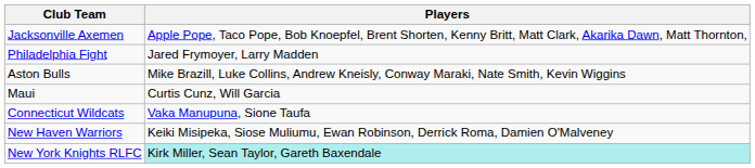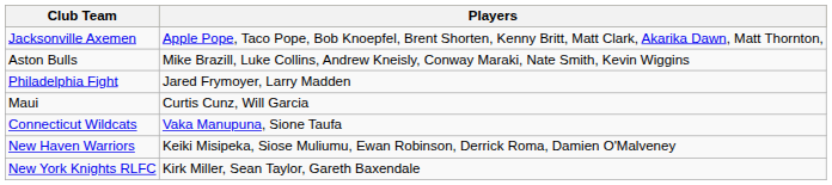 <table class="wikitable">
 <tr style="background:#bdb76b;">
 <th>Club Team</th>
 <th>Players</th>
 </tr>
 <tr>
 <td> <a href='#'>Jacksonville Axemen</a></td>
 <td><a href='#'>Apple Pope</a>, Taco Pope, Bob Knoepfel, Brent Shorten, Kenny Britt, Matt Clark, <a href='#'>Akarika Dawn</a>, Matt Thornton,</td>
 </tr>
 <tr>
+<td> Aston Bulls</td>
+<td>Mike Brazill, Luke Collins, Andrew Kneisly, Conway Maraki, Nate Smith, Kevin Wiggins</td>
+</tr>
+<tr>
 <td> <a href='#'>Philadelphia Fight</a></td>
 <td>Jared Frymoyer, Larry Madden</td>
-</tr>
-<tr>
-<td> Aston Bulls</td>
-<td>Mike Brazill, Luke Collins, Andrew Kneisly, Conway Maraki, Nate Smith, Kevin Wiggins</td>
 </tr>
 <tr>
 <td> Maui</td>
 <td>Curtis Cunz, Will Garcia</td>
 </tr>
 <tr>
 <td> <a href='#'>Connecticut Wildcats</a></td>
 <td><a href='#'>Vaka Manupuna</a>, Sione Taufa</td>
 </tr>
 <tr>
 <td> <a href='#'>New Haven Warriors</a></td>
 <td>Keiki Misipeka, Siose Muliumu, Ewan Robinson, Derrick Roma, Damien O'Malveney</td>
 </tr>
 <tr>
 <td> <a href='#'>New York Knights RLFC</a></td>
-<td style="background: paleturquoise;">Kirk Miller, Sean Taylor, Gareth Baxendale</td>
+<td>Kirk Miller, Sean Taylor, Gareth Baxendale</td>
 </tr>
 </table>
